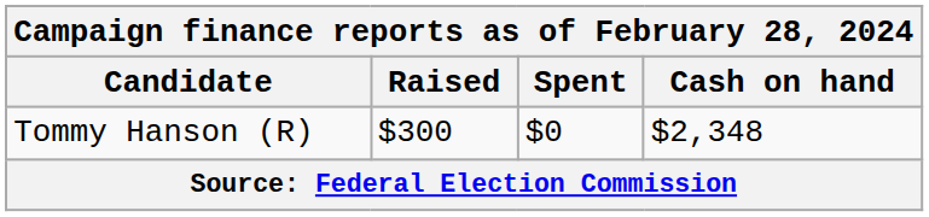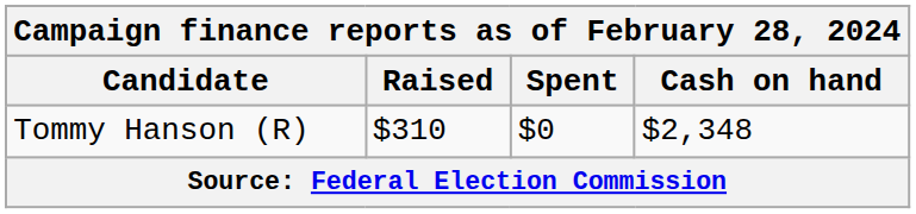 <table class="wikitable sortable">
 <tr>
 <th colspan=4>Campaign finance reports as of February 28, 2024</th>
 </tr>
 <tr style="text-align:center;">
 <th>Candidate</th>
 <th>Raised</th>
 <th>Spent</th>
 <th>Cash on hand</th>
 </tr>
 <tr>
 <td>Tommy Hanson (R)</td>
-<td>$300</td>
+<td>$310</td>
 <td>$0</td>
 <td>$2,348</td>
 </tr>
 <tr>
 <th colspan="4"><small>Source: <a href='#'>Federal Election Commission</a></small></th>
 </tr>
 </table>
